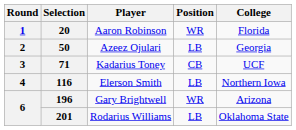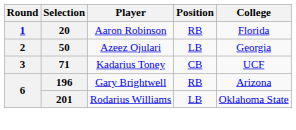 <table class="wikitable" style="text-align:center">
 <tr>
 <th>Round</th>
 <th>Selection</th>
 <th>Player</th>
 <th>Position</th>
 <th>College</th>
 </tr>
 <tr>
 <th><a href='#'>1</a></th>
 <th>20</th>
 <td><a href='#'>Aaron Robinson</a></td>
-<td><a href='#'>WR</a></td>
+<td><a href='#'>RB</a></td>
 <td><a href='#'>Florida</a></td>
 </tr>
 <tr>
 <th>2</th>
 <th>50</th>
 <td><a href='#'>Azeez Ojulari</a></td>
 <td><a href='#'>LB</a></td>
 <td><a href='#'>Georgia</a></td>
 </tr>
 <tr>
 <th>3</th>
 <th>71</th>
 <td><a href='#'>Kadarius Toney</a></td>
 <td><a href='#'>CB</a></td>
 <td><a href='#'>UCF</a></td>
 </tr>
 <tr>
-<th>4</th>
-<th>116</th>
-<td><a href='#'>Elerson Smith</a></td>
-<td><a href='#'>LB</a></td>
-<td><a href='#'>Northern Iowa</a></td>
-</tr>
-<tr>
 <th rowspan="2">6</th>
 <th>196</th>
 <td><a href='#'>Gary Brightwell</a></td>
-<td><a href='#'>WR</a></td>
+<td><a href='#'>RB</a></td>
 <td><a href='#'>Arizona</a></td>
 </tr>
 <tr>
 <th>201</th>
 <td><a href='#'>Rodarius Williams</a></td>
 <td><a href='#'>LB</a></td>
 <td><a href='#'>Oklahoma State</a></td>
 </tr>
 </table>
